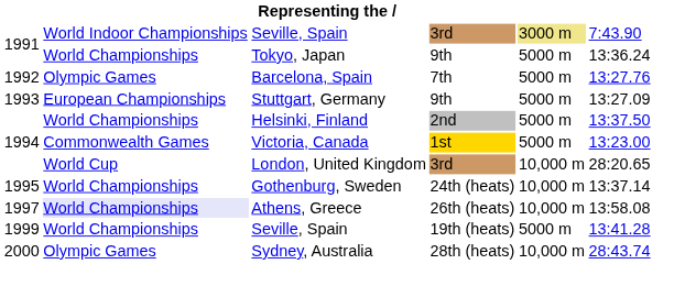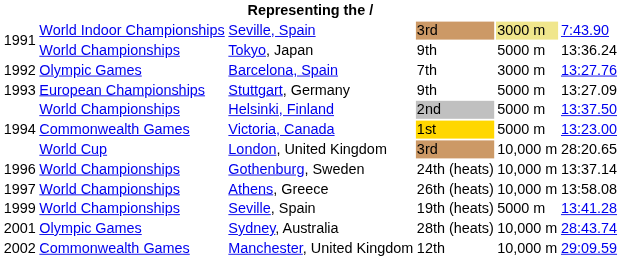 <table>
 <tr>
 <th colspan="6">Representing the  / </th>
 </tr>
 <tr>
 <td rowspan=2>1991</td>
 <td><a href='#'>World Indoor Championships</a></td>
 <td><a href='#'>Seville, Spain</a></td>
 <td bgcolor="cc9966">3rd</td>
 <td style="background: khaki;">3000 m</td>
 <td><a href='#'>7:43.90</a></td>
 </tr>
 <tr>
 <td><a href='#'>World Championships</a></td>
 <td><a href='#'>Tokyo</a>, Japan</td>
 <td>9th</td>
 <td>5000 m</td>
 <td>13:36.24</td>
 </tr>
 <tr>
 <td>1992</td>
 <td><a href='#'>Olympic Games</a></td>
 <td><a href='#'>Barcelona, Spain</a></td>
 <td>7th</td>
-<td>5000 m</td>
+<td>3000 m</td>
 <td><a href='#'>13:27.76</a></td>
 </tr>
 <tr>
 <td>1993</td>
 <td><a href='#'>European Championships</a></td>
 <td><a href='#'>Stuttgart</a>, Germany</td>
 <td>9th</td>
 <td>5000 m</td>
 <td>13:27.09</td>
 </tr>
 <tr>
 <td rowspan=3>1994</td>
 <td><a href='#'>World Championships</a></td>
 <td><a href='#'>Helsinki, Finland</a></td>
 <td bgcolor=silver>2nd</td>
 <td>5000 m</td>
 <td><a href='#'>13:37.50</a></td>
 </tr>
 <tr>
 <td><a href='#'>Commonwealth Games</a></td>
 <td><a href='#'>Victoria, Canada</a></td>
 <td bgcolor="gold">1st</td>
 <td>5000 m</td>
 <td><a href='#'>13:23.00</a></td>
 </tr>
 <tr>
 <td><a href='#'>World Cup</a></td>
 <td><a href='#'>London</a>, United Kingdom</td>
 <td bgcolor=cc9966>3rd</td>
 <td>10,000 m</td>
 <td>28:20.65</td>
 </tr>
 <tr>
-<td>1995</td>
+<td>1996</td>
 <td><a href='#'>World Championships</a></td>
 <td><a href='#'>Gothenburg</a>, Sweden</td>
 <td>24th (heats)</td>
 <td>10,000 m</td>
 <td>13:37.14</td>
 </tr>
 <tr>
 <td>1997</td>
-<td style="background: lavender;"><a href='#'>World Championships</a></td>
+<td><a href='#'>World Championships</a></td>
 <td><a href='#'>Athens</a>, Greece</td>
 <td>26th (heats)</td>
 <td>10,000 m</td>
 <td>13:58.08</td>
 </tr>
 <tr>
 <td>1999</td>
 <td><a href='#'>World Championships</a></td>
 <td><a href='#'>Seville</a>, Spain</td>
 <td>19th (heats)</td>
 <td>5000 m</td>
 <td><a href='#'>13:41.28</a></td>
 </tr>
 <tr>
-<td>2000</td>
+<td>2001</td>
 <td><a href='#'>Olympic Games</a></td>
 <td><a href='#'>Sydney</a>, Australia</td>
 <td>28th (heats)</td>
 <td>10,000 m</td>
 <td><a href='#'>28:43.74</a></td>
 </tr>
+<tr>
+<td>2002</td>
+<td><a href='#'>Commonwealth Games</a></td>
+<td><a href='#'>Manchester</a>, United Kingdom</td>
+<td>12th</td>
+<td>10,000 m</td>
+<td><a href='#'>29:09.59</a></td>
+</tr>
 </table>
